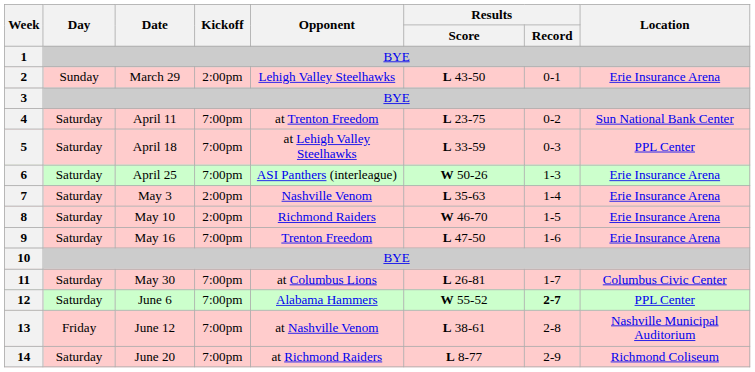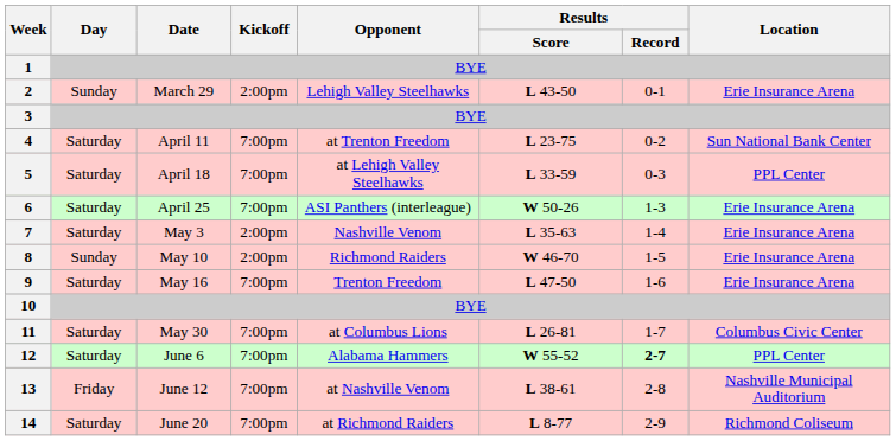 <table class="wikitable">
 <tr>
 <th rowspan="2" width="40">Week</th>
 <th rowspan="2" width="80">Day</th>
 <th rowspan="2" width="90">Date</th>
 <th rowspan="2" width="60">Kickoff</th>
 <th rowspan="2" width="180">Opponent</th>
 <th colspan="2" width="200">Results</th>
 <th rowspan="2" width="200">Location</th>
 </tr>
 <tr>
 <th width="140">Score</th>
 <th width="60">Record</th>
 </tr>
 <tr align="center" bgcolor="#CCCCCC">
 <th>1</th>
 <td colSpan=7><a href='#'>BYE</a></td>
 </tr>
 <tr align="center" bgcolor="#FFCCCC">
 <th>2</th>
 <td>Sunday</td>
 <td>March 29</td>
 <td>2:00pm</td>
 <td><a href='#'>Lehigh Valley Steelhawks</a></td>
 <td><strong>L</strong> 43-50</td>
 <td>0-1</td>
 <td><a href='#'>Erie Insurance Arena</a></td>
 </tr>
 <tr align="center" bgcolor="#CCCCCC">
 <th>3</th>
 <td colSpan=7><a href='#'>BYE</a></td>
 </tr>
 <tr align="center" bgcolor="#FFCCCC">
 <th>4</th>
 <td>Saturday</td>
 <td>April 11</td>
 <td>7:00pm</td>
 <td>at <a href='#'>Trenton Freedom</a></td>
 <td><strong>L</strong> 23-75</td>
 <td>0-2</td>
 <td><a href='#'>Sun National Bank Center</a></td>
 </tr>
 <tr align="center" bgcolor="#FFCCCC">
 <th>5</th>
 <td>Saturday</td>
 <td>April 18</td>
 <td>7:00pm</td>
 <td>at <a href='#'>Lehigh Valley Steelhawks</a></td>
 <td><strong>L</strong> 33-59</td>
 <td>0-3</td>
 <td><a href='#'>PPL Center</a></td>
 </tr>
 <tr align="center" bgcolor="#CCFFCC">
 <th>6</th>
 <td>Saturday</td>
 <td>April 25</td>
 <td>7:00pm</td>
 <td><a href='#'>ASI Panthers</a> (interleague)</td>
 <td><strong>W</strong> 50-26</td>
 <td>1-3</td>
 <td><a href='#'>Erie Insurance Arena</a></td>
 </tr>
 <tr align="center" bgcolor="#FFCCCC">
 <th>7</th>
 <td>Saturday</td>
 <td>May 3</td>
 <td>2:00pm</td>
 <td><a href='#'>Nashville Venom</a></td>
 <td><strong>L</strong> 35-63</td>
 <td>1-4</td>
 <td><a href='#'>Erie Insurance Arena</a></td>
 </tr>
 <tr align="center" bgcolor="#FFCCCC">
 <th>8</th>
-<td>Saturday</td>
+<td>Sunday</td>
 <td>May 10</td>
 <td>2:00pm</td>
 <td><a href='#'>Richmond Raiders</a></td>
 <td><strong>W</strong> 46-70</td>
 <td>1-5</td>
 <td><a href='#'>Erie Insurance Arena</a></td>
 </tr>
 <tr align="center" bgcolor="#FFCCCC">
 <th>9</th>
 <td>Saturday</td>
 <td>May 16</td>
 <td>7:00pm</td>
 <td><a href='#'>Trenton Freedom</a></td>
 <td><strong>L</strong> 47-50</td>
 <td>1-6</td>
 <td><a href='#'>Erie Insurance Arena</a></td>
 </tr>
 <tr align="center" bgcolor="#CCCCCC">
 <th>10</th>
 <td colSpan=7><a href='#'>BYE</a></td>
 </tr>
 <tr align="center" bgcolor="#FFCCCC">
 <th>11</th>
 <td>Saturday</td>
 <td>May 30</td>
 <td>7:00pm</td>
 <td>at <a href='#'>Columbus Lions</a></td>
 <td><strong>L</strong> 26-81</td>
 <td>1-7</td>
 <td><a href='#'>Columbus Civic Center</a></td>
 </tr>
 <tr align="center" bgcolor="#CCFFCC">
 <th>12</th>
 <td>Saturday</td>
 <td>June 6</td>
 <td>7:00pm</td>
 <td><a href='#'>Alabama Hammers</a></td>
 <td><strong>W</strong> 55-52</td>
 <td><strong>2-7</strong></td>
 <td><a href='#'>PPL Center</a></td>
 </tr>
 <tr align="center" bgcolor="#FFCCCC">
 <th>13</th>
 <td>Friday</td>
 <td>June 12</td>
 <td>7:00pm</td>
 <td>at <a href='#'>Nashville Venom</a></td>
 <td><strong>L</strong> 38-61</td>
 <td>2-8</td>
 <td><a href='#'>Nashville Municipal Auditorium</a></td>
 </tr>
 <tr align="center" bgcolor="#FFCCCC">
 <th>14</th>
 <td>Saturday</td>
 <td>June 20</td>
 <td>7:00pm</td>
 <td>at <a href='#'>Richmond Raiders</a></td>
 <td><strong>L</strong> 8-77</td>
 <td>2-9</td>
 <td><a href='#'>Richmond Coliseum</a></td>
 </tr>
 </table>
